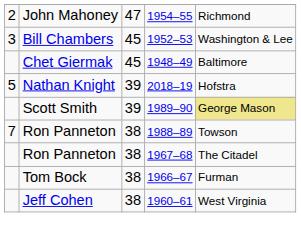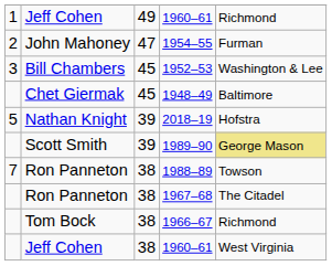 <table class="wikitable">
 <tr>
+</tr>
+<tr>
+<td>1</td>
+<td><a href='#'>Jeff Cohen</a></td>
+<td>49</td>
+<td style="font-size:80%;"><a href='#'>1960–61</a></td>
+<td style="font-size:80%;">Richmond</td>
 </tr>
 <tr>
 <td>2</td>
 <td>John Mahoney</td>
 <td>47</td>
 <td style="font-size:80%;"><a href='#'>1954–55</a></td>
-<td style="font-size:80%;">Richmond</td>
+<td style="font-size:80%;">Furman</td>
 </tr>
 <tr>
 <td>3</td>
 <td><a href='#'>Bill Chambers</a></td>
 <td>45</td>
 <td style="font-size:80%;"><a href='#'>1952–53</a></td>
 <td style="font-size:80%;">Washington & Lee</td>
 </tr>
 <tr>
 <td></td>
 <td><a href='#'>Chet Giermak</a></td>
 <td>45</td>
 <td style="font-size:80%;"><a href='#'>1948–49</a></td>
 <td style="font-size:80%;">Baltimore</td>
 </tr>
 <tr>
 <td>5</td>
 <td><a href='#'>Nathan Knight</a></td>
 <td>39</td>
 <td style="font-size:80%;"><a href='#'>2018–19</a></td>
 <td style="font-size:80%;">Hofstra</td>
 </tr>
 <tr>
 <td></td>
 <td>Scott Smith</td>
 <td>39</td>
 <td style="font-size:80%;"><a href='#'>1989–90</a></td>
 <td style="background: khaki; font-size:80%;">George Mason</td>
 </tr>
 <tr>
 <td>7</td>
 <td>Ron Panneton</td>
 <td>38</td>
 <td style="font-size:80%;"><a href='#'>1988–89</a></td>
 <td style="font-size:80%;">Towson</td>
 </tr>
 <tr>
 <td></td>
 <td>Ron Panneton</td>
 <td>38</td>
 <td style="font-size:80%;"><a href='#'>1967–68</a></td>
 <td style="font-size:80%;">The Citadel</td>
 </tr>
 <tr>
 <td></td>
 <td>Tom Bock</td>
 <td>38</td>
 <td style="font-size:80%;"><a href='#'>1966–67</a></td>
-<td style="font-size:80%;">Furman</td>
+<td style="font-size:80%;">Richmond</td>
 </tr>
 <tr>
 <td></td>
 <td><a href='#'>Jeff Cohen</a></td>
 <td>38</td>
 <td style="font-size:80%;"><a href='#'>1960–61</a></td>
 <td style="font-size:80%;">West Virginia</td>
 </tr>
 </table>
